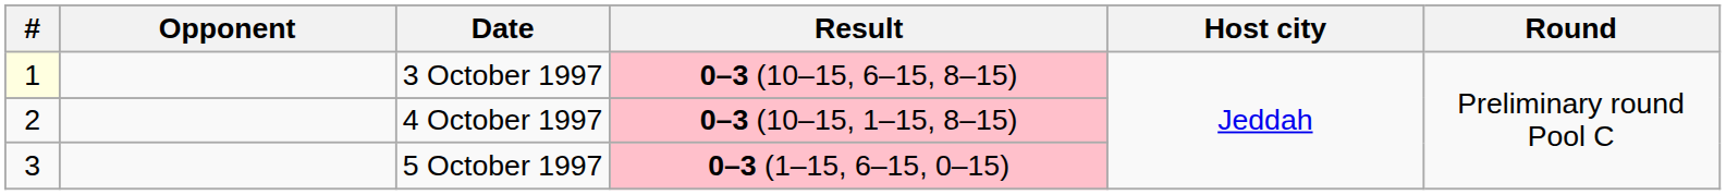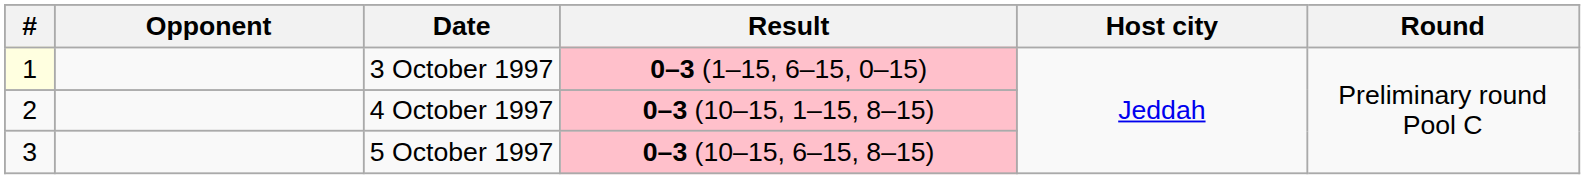 <table class="wikitable" style="text-align: center;font-size:90%;">
 <tr>
 <th width=20>#</th>
 <th width=160>Opponent</th>
 <th width=100>Date</th>
 <th width=240>Result</th>
 <th width=150>Host city</th>
 <th width=140>Round</th>
 </tr>
 <tr>
 <td style="background: lightyellow;">1</td>
 <td align=left></td>
 <td>3 October 1997</td>
-<td bgcolor=pink><strong>0–3</strong> (10–15, 6–15, 8–15)</td>
+<td bgcolor=pink><strong>0–3</strong> (1–15, 6–15, 0–15)</td>
 <td rowspan=3> <a href='#'>Jeddah</a></td>
 <td rowspan=3>Preliminary round<br>Pool C</td>
 </tr>
 <tr>
 <td>2</td>
 <td align=left></td>
 <td>4 October 1997</td>
 <td bgcolor=pink><strong>0–3</strong> (10–15, 1–15, 8–15)</td>
 </tr>
 <tr>
 <td>3</td>
 <td align=left></td>
 <td>5 October 1997</td>
-<td bgcolor=pink><strong>0–3</strong> (1–15, 6–15, 0–15)</td>
+<td bgcolor=pink><strong>0–3</strong> (10–15, 6–15, 8–15)</td>
 </tr>
 </table>
